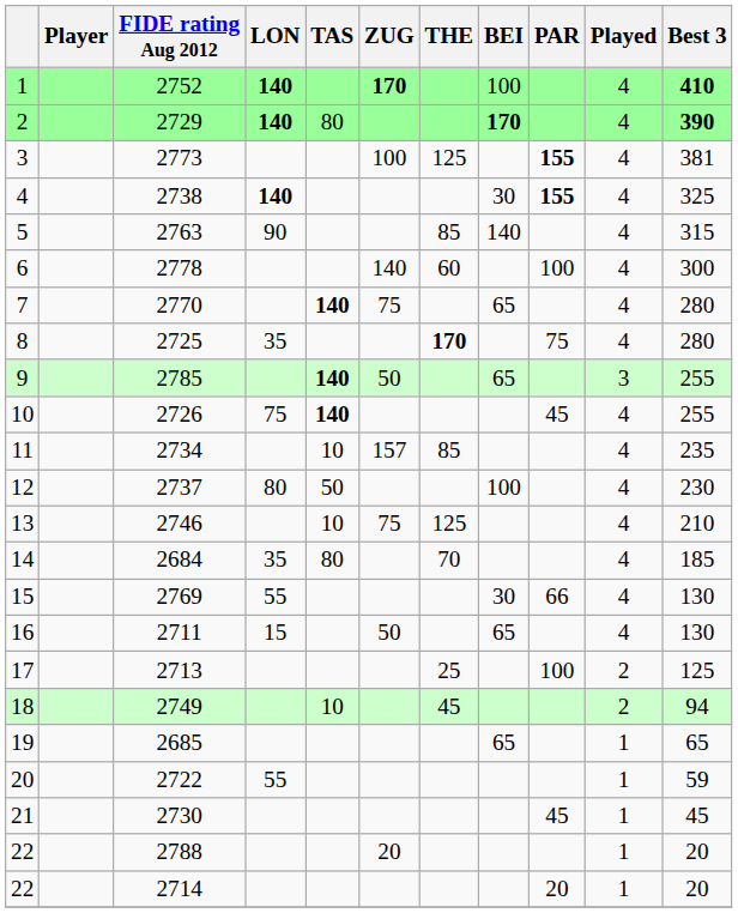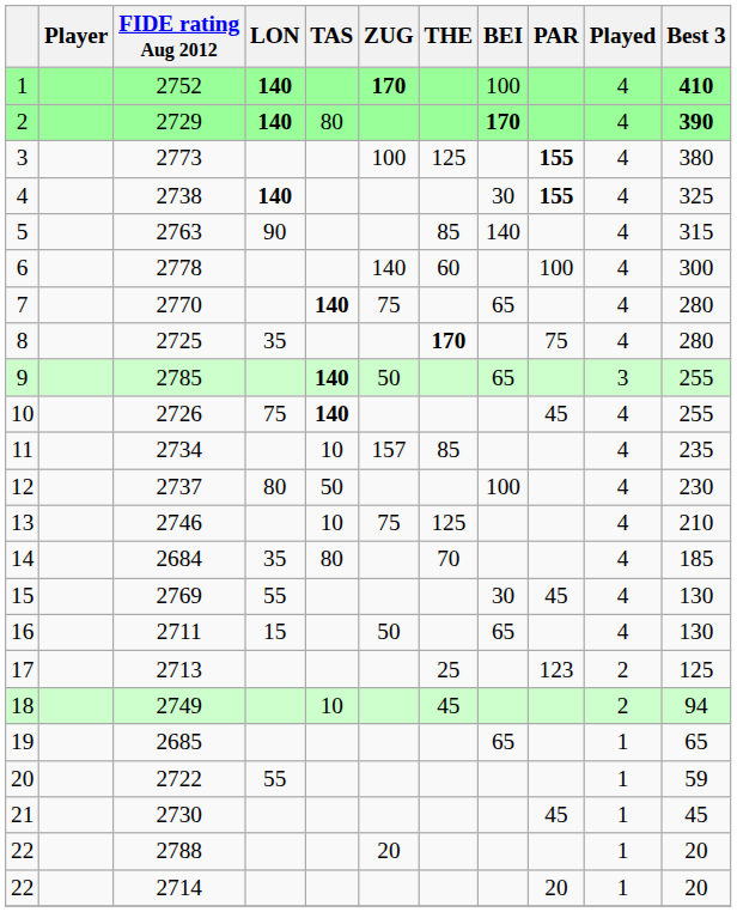 <table class="wikitable sortable" style="text-align: center;">
 <tr>
 <th></th>
 <th>Player</th>
 <th><a href='#'>FIDE rating</a><br><small>Aug 2012</small></th>
 <th data-sort-type="number">LON</th>
 <th data-sort-type="number">TAS</th>
 <th data-sort-type="number">ZUG</th>
 <th data-sort-type="number">THE</th>
 <th data-sort-type="number">BEI</th>
 <th data-sort-type="number">PAR</th>
 <th>Played</th>
 <th>Best 3</th>
 </tr>
 <tr style="background:#99ff99;">
 <td>1</td>
 <td align=left><strong></strong></td>
 <td>2752</td>
 <td><strong>140</strong></td>
 <td></td>
 <td><strong>170</strong></td>
 <td></td>
 <td>100</td>
 <td></td>
 <td>4</td>
 <td><strong>410</strong></td>
 </tr>
 <tr style="background:#99ff99;">
 <td>2</td>
 <td align=left></td>
 <td>2729</td>
 <td><strong>140</strong></td>
 <td>80</td>
 <td></td>
 <td></td>
 <td><strong>170</strong></td>
 <td></td>
 <td>4</td>
 <td><strong>390</strong></td>
 </tr>
 <tr>
 <td>3</td>
 <td align=left></td>
 <td>2773</td>
 <td></td>
 <td></td>
 <td>100</td>
 <td>125</td>
 <td></td>
 <td><strong>155</strong></td>
 <td>4</td>
-<td>381</td>
+<td>380</td>
 </tr>
 <tr>
 <td>4</td>
 <td align=left></td>
 <td>2738</td>
 <td><strong>140</strong></td>
 <td></td>
 <td></td>
 <td></td>
 <td>30</td>
 <td><strong>155</strong></td>
 <td>4</td>
 <td>325</td>
 </tr>
 <tr>
 <td>5</td>
 <td align=left></td>
 <td>2763</td>
 <td>90</td>
 <td></td>
 <td></td>
 <td>85</td>
 <td>140</td>
 <td></td>
 <td>4</td>
 <td>315</td>
 </tr>
 <tr>
 <td>6</td>
 <td align=left></td>
 <td>2778</td>
 <td></td>
 <td></td>
 <td>140</td>
 <td>60</td>
 <td></td>
 <td>100</td>
 <td>4</td>
 <td>300</td>
 </tr>
 <tr>
 <td>7</td>
 <td align=left></td>
 <td>2770</td>
 <td></td>
 <td><strong>140</strong></td>
 <td>75</td>
 <td></td>
 <td>65</td>
 <td></td>
 <td>4</td>
 <td>280</td>
 </tr>
 <tr>
 <td>8</td>
 <td align=left></td>
 <td>2725</td>
 <td>35</td>
 <td></td>
 <td></td>
 <td><strong>170</strong></td>
 <td></td>
 <td>75</td>
 <td>4</td>
 <td>280</td>
 </tr>
 <tr style="background:#ccffcc;">
 <td>9</td>
 <td align=left></td>
 <td>2785</td>
 <td></td>
 <td><strong>140</strong></td>
 <td>50</td>
 <td></td>
 <td>65</td>
 <td></td>
 <td>3</td>
 <td>255</td>
 </tr>
 <tr>
 <td>10</td>
 <td align=left></td>
 <td>2726</td>
 <td>75</td>
 <td><strong>140</strong></td>
 <td></td>
 <td></td>
 <td></td>
 <td>45</td>
 <td>4</td>
 <td>255</td>
 </tr>
 <tr>
 <td>11</td>
 <td align=left></td>
 <td>2734</td>
 <td></td>
 <td>10</td>
 <td>157</td>
 <td>85</td>
 <td></td>
 <td></td>
 <td>4</td>
 <td>235</td>
 </tr>
 <tr>
 <td>12</td>
 <td align=left></td>
 <td>2737</td>
 <td>80</td>
 <td>50</td>
 <td></td>
 <td></td>
 <td>100</td>
 <td></td>
 <td>4</td>
 <td>230</td>
 </tr>
 <tr>
 <td>13</td>
 <td align=left></td>
 <td>2746</td>
 <td></td>
 <td>10</td>
 <td>75</td>
 <td>125</td>
 <td></td>
 <td></td>
 <td>4</td>
 <td>210</td>
 </tr>
 <tr>
 <td>14</td>
 <td align=left></td>
 <td>2684</td>
 <td>35</td>
 <td>80</td>
 <td></td>
 <td>70</td>
 <td></td>
 <td></td>
 <td>4</td>
 <td>185</td>
 </tr>
 <tr>
 <td>15</td>
 <td align=left></td>
 <td>2769</td>
 <td>55</td>
 <td></td>
 <td></td>
 <td></td>
 <td>30</td>
-<td>66</td>
+<td>45</td>
 <td>4</td>
 <td>130</td>
 </tr>
 <tr>
 <td>16</td>
 <td align=left></td>
 <td>2711</td>
 <td>15</td>
 <td></td>
 <td>50</td>
 <td></td>
 <td>65</td>
 <td></td>
 <td>4</td>
 <td>130</td>
 </tr>
 <tr>
 <td>17</td>
 <td align=left></td>
 <td>2713</td>
 <td></td>
 <td></td>
 <td></td>
 <td>25</td>
 <td></td>
-<td>100</td>
+<td>123</td>
 <td>2</td>
 <td>125</td>
 </tr>
 <tr style="background:#ccffcc;">
 <td>18</td>
 <td align=left></td>
 <td>2749</td>
 <td></td>
 <td>10</td>
 <td></td>
 <td>45</td>
 <td></td>
 <td></td>
 <td>2</td>
 <td>94</td>
 </tr>
 <tr>
 <td>19</td>
 <td align=left></td>
 <td>2685</td>
 <td></td>
 <td></td>
 <td></td>
 <td></td>
 <td>65</td>
 <td></td>
 <td>1</td>
 <td>65</td>
 </tr>
 <tr>
 <td>20</td>
 <td align=left></td>
 <td>2722</td>
 <td>55</td>
 <td></td>
 <td></td>
 <td></td>
 <td></td>
 <td></td>
 <td>1</td>
 <td>59</td>
 </tr>
 <tr>
 <td>21</td>
 <td align=left></td>
 <td>2730</td>
 <td></td>
 <td></td>
 <td></td>
 <td></td>
 <td></td>
 <td>45</td>
 <td>1</td>
 <td>45</td>
 </tr>
 <tr>
 <td>22</td>
 <td align=left></td>
 <td>2788</td>
 <td></td>
 <td></td>
 <td>20</td>
 <td></td>
 <td></td>
 <td></td>
 <td>1</td>
 <td>20</td>
 </tr>
 <tr>
 <td>22</td>
 <td align=left></td>
 <td>2714</td>
 <td></td>
 <td></td>
 <td></td>
 <td></td>
 <td></td>
 <td>20</td>
 <td>1</td>
 <td>20</td>
 </tr>
 <tr>
 </tr>
 </table>
